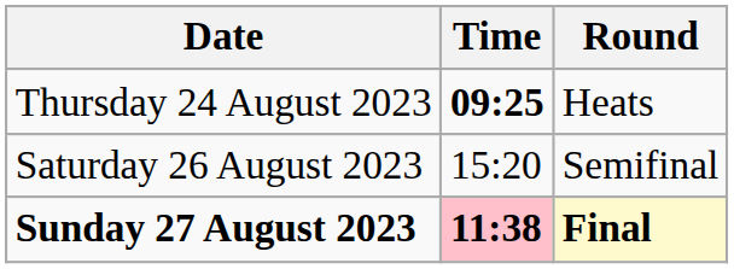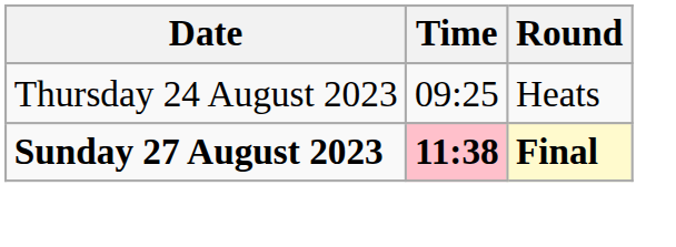 <table class="wikitable">
 <tr>
 <th>Date</th>
 <th>Time</th>
 <th>Round</th>
 </tr>
 <tr>
 <td>Thursday 24 August 2023</td>
-<td><strong>09:25</strong></td>
+<td>09:25</td>
 <td>Heats</td>
-</tr>
-<tr>
-<td>Saturday 26 August 2023</td>
-<td>15:20</td>
-<td>Semifinal</td>
 </tr>
 <tr>
 <td><strong>Sunday 27 August 2023</strong></td>
 <td style="background: pink;"><strong>11:38</strong></td>
 <td style=background:lemonchiffon><strong>Final</strong></td>
 </tr>
 </table>
